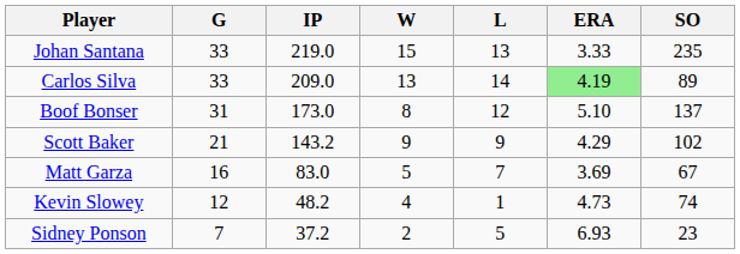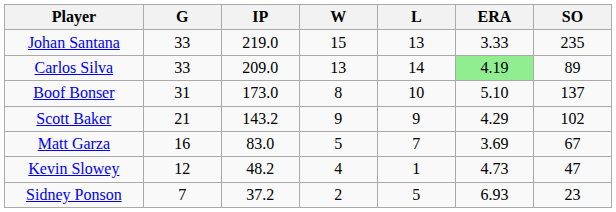 <table class="wikitable sortable">
 <tr>
 <th bgcolor="#DDDDFF" width="16%">Player</th>
 <th bgcolor="#DDDDFF" width="9%">G</th>
 <th bgcolor="#DDDDFF" width="9%">IP</th>
 <th bgcolor="#DDDDFF" width="9%">W</th>
 <th bgcolor="#DDDDFF" width="9%">L</th>
 <th bgcolor="#DDDDFF" width="9%">ERA</th>
 <th bgcolor="#DDDDFF" width="9%">SO</th>
 </tr>
 <tr align=center>
 <td><a href='#'>Johan Santana</a></td>
 <td>33</td>
 <td>219.0</td>
 <td>15</td>
 <td>13</td>
 <td>3.33</td>
 <td>235</td>
 </tr>
 <tr align=center>
 <td><a href='#'>Carlos Silva</a></td>
 <td>33</td>
 <td>209.0</td>
 <td>13</td>
 <td>14</td>
 <td style="background: lightgreen;">4.19</td>
 <td>89</td>
 </tr>
 <tr align=center>
 <td><a href='#'>Boof Bonser</a></td>
 <td>31</td>
 <td>173.0</td>
 <td>8</td>
-<td>12</td>
+<td>10</td>
 <td>5.10</td>
 <td>137</td>
 </tr>
 <tr align=center>
 <td><a href='#'>Scott Baker</a></td>
 <td>21</td>
 <td>143.2</td>
 <td>9</td>
 <td>9</td>
 <td>4.29</td>
 <td>102</td>
 </tr>
 <tr align=center>
 <td><a href='#'>Matt Garza</a></td>
 <td>16</td>
 <td>83.0</td>
 <td>5</td>
 <td>7</td>
 <td>3.69</td>
 <td>67</td>
 </tr>
 <tr align=center>
 <td><a href='#'>Kevin Slowey</a></td>
 <td>12</td>
 <td>48.2</td>
 <td>4</td>
 <td>1</td>
 <td>4.73</td>
-<td>74</td>
+<td>47</td>
 </tr>
 <tr align=center>
 <td><a href='#'>Sidney Ponson</a></td>
 <td>7</td>
 <td>37.2</td>
 <td>2</td>
 <td>5</td>
 <td>6.93</td>
 <td>23</td>
 </tr>
 </table>
